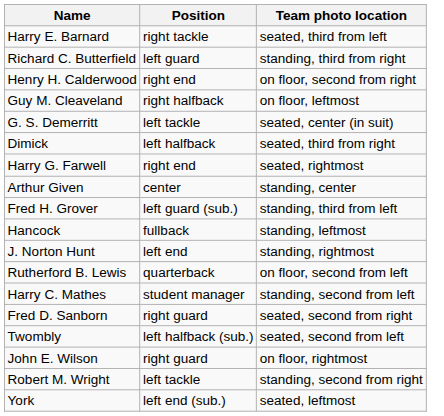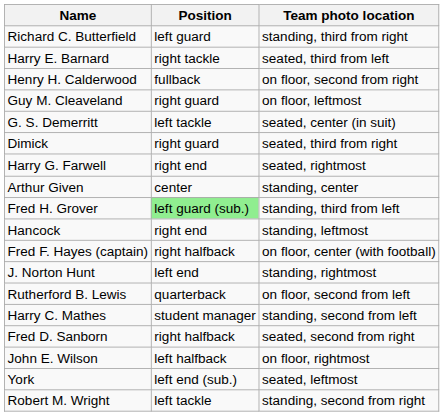 <table class="wikitable" style="text-align:left; font-size: 95%;">
 <tr>
 <th>Name</th>
 <th>Position</th>
 <th>Team photo location</th>
 </tr>
 <tr>
+<td>Richard C. Butterfield</td>
+<td>left guard</td>
+<td>standing, third from right</td>
+</tr>
+<tr>
 <td>Harry E. Barnard</td>
 <td>right tackle</td>
 <td>seated, third from left</td>
 </tr>
 <tr>
-<td>Richard C. Butterfield</td>
-<td>left guard</td>
-<td>standing, third from right</td>
-</tr>
-<tr>
 <td>Henry H. Calderwood</td>
-<td>right end</td>
+<td>fullback</td>
 <td>on floor, second from right</td>
 </tr>
 <tr>
 <td>Guy M. Cleaveland</td>
-<td>right halfback</td>
+<td>right guard</td>
 <td>on floor, leftmost</td>
 </tr>
 <tr>
 <td>G. S. Demerritt</td>
 <td>left tackle</td>
 <td>seated, center (in suit)</td>
 </tr>
 <tr>
 <td>Dimick</td>
-<td>left halfback</td>
+<td>right guard</td>
 <td>seated, third from right</td>
 </tr>
 <tr>
 <td>Harry G. Farwell</td>
 <td>right end</td>
 <td>seated, rightmost</td>
 </tr>
 <tr>
 <td>Arthur Given</td>
 <td>center</td>
 <td>standing, center</td>
 </tr>
 <tr>
 <td>Fred H. Grover</td>
-<td>left guard (sub.)</td>
+<td style="background: lightgreen;">left guard (sub.)</td>
 <td>standing, third from left</td>
 </tr>
 <tr>
 <td>Hancock</td>
-<td>fullback</td>
+<td>right end</td>
 <td>standing, leftmost</td>
+</tr>
+<tr>
+<td>Fred F. Hayes (captain)</td>
+<td>right halfback</td>
+<td>on floor, center (with football)</td>
 </tr>
 <tr>
 <td>J. Norton Hunt</td>
 <td>left end</td>
 <td>standing, rightmost</td>
 </tr>
 <tr>
 <td>Rutherford B. Lewis</td>
 <td>quarterback</td>
 <td>on floor, second from left</td>
 </tr>
 <tr>
 <td>Harry C. Mathes</td>
 <td>student manager</td>
 <td>standing, second from left</td>
 </tr>
 <tr>
 <td>Fred D. Sanborn</td>
-<td>right guard</td>
+<td>right halfback</td>
 <td>seated, second from right</td>
 </tr>
 <tr>
-<td>Twombly</td>
-<td>left halfback (sub.)</td>
-<td>seated, second from left</td>
+<td>John E. Wilson</td>
+<td>left halfback</td>
+<td>on floor, rightmost</td>
 </tr>
 <tr>
-<td>John E. Wilson</td>
-<td>right guard</td>
-<td>on floor, rightmost</td>
+<td>York</td>
+<td>left end (sub.)</td>
+<td>seated, leftmost</td>
 </tr>
 <tr>
 <td>Robert M. Wright</td>
 <td>left tackle</td>
 <td>standing, second from right</td>
 </tr>
-<tr>
-<td>York</td>
-<td>left end (sub.)</td>
-<td>seated, leftmost</td>
-</tr>
 </table>
